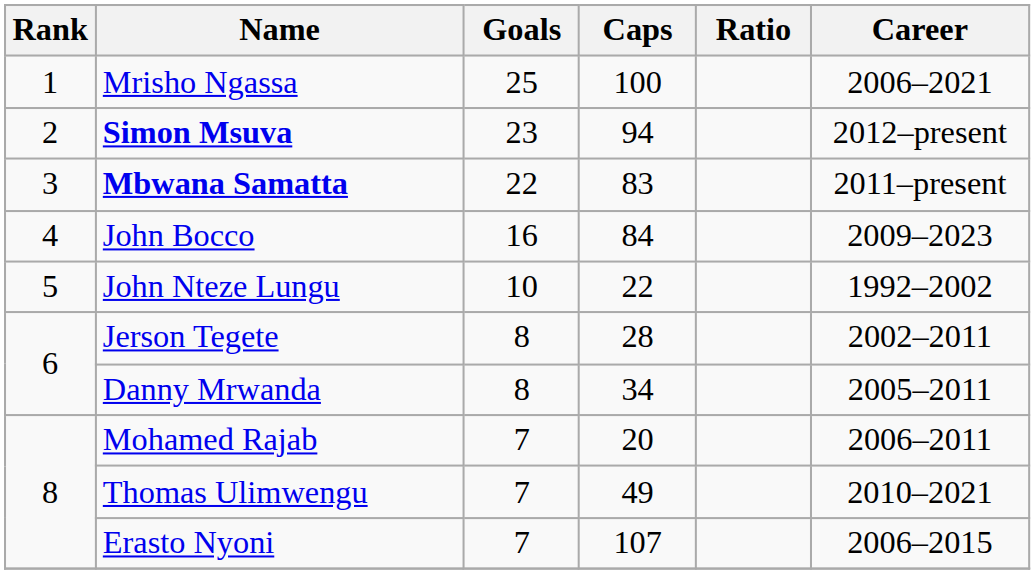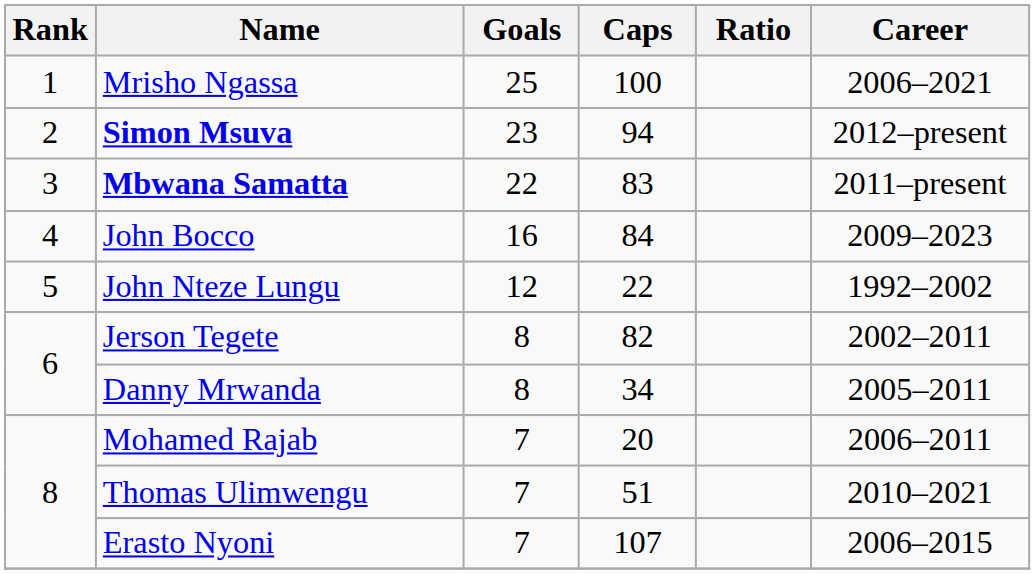 <table class="wikitable sortable" style="text-align: center;">
 <tr>
 <th width=30px>Rank</th>
 <th class="unsortable" width=175px>Name</th>
 <th width=50px>Goals</th>
 <th width=50px>Caps</th>
 <th width=50px>Ratio</th>
 <th class="unsortable" width=100px>Career</th>
 </tr>
 <tr>
 <td>1</td>
 <td align="left"><a href='#'>Mrisho Ngassa</a></td>
 <td>25</td>
 <td>100</td>
 <td></td>
 <td>2006–2021</td>
 </tr>
 <tr>
 <td>2</td>
 <td align="left"><strong><a href='#'>Simon Msuva</a></strong></td>
 <td>23</td>
 <td>94</td>
 <td></td>
 <td>2012–present</td>
 </tr>
 <tr>
 <td>3</td>
 <td align="left"><strong><a href='#'>Mbwana Samatta</a></strong></td>
 <td>22</td>
 <td>83</td>
 <td></td>
 <td>2011–present</td>
 </tr>
 <tr>
 <td>4</td>
 <td align="left"><a href='#'>John Bocco</a></td>
 <td>16</td>
 <td>84</td>
 <td></td>
 <td>2009–2023</td>
 </tr>
 <tr>
 <td>5</td>
 <td align="left"><a href='#'>John Nteze Lungu</a></td>
-<td>10</td>
+<td>12</td>
 <td>22</td>
 <td></td>
 <td>1992–2002</td>
 </tr>
 <tr>
 <td rowspan=2>6</td>
 <td align="left"><a href='#'>Jerson Tegete</a></td>
 <td>8</td>
-<td>28</td>
+<td>82</td>
 <td></td>
 <td>2002–2011</td>
 </tr>
 <tr>
 <td align="left"><a href='#'>Danny Mrwanda</a></td>
 <td>8</td>
 <td>34</td>
 <td></td>
 <td>2005–2011</td>
 </tr>
 <tr>
 <td rowspan=3>8</td>
 <td align="left"><a href='#'>Mohamed Rajab</a></td>
 <td>7</td>
 <td>20</td>
 <td></td>
 <td>2006–2011</td>
 </tr>
 <tr>
 <td align="left"><a href='#'>Thomas Ulimwengu</a></td>
 <td>7</td>
-<td>49</td>
+<td>51</td>
 <td></td>
 <td>2010–2021</td>
 </tr>
 <tr>
 <td align="left"><a href='#'>Erasto Nyoni</a></td>
 <td>7</td>
 <td>107</td>
 <td></td>
 <td>2006–2015</td>
 </tr>
 <tr>
 </tr>
 </table>
